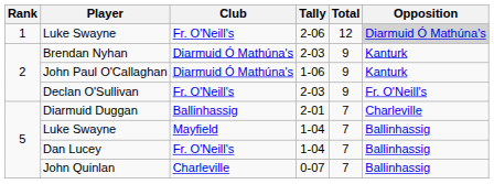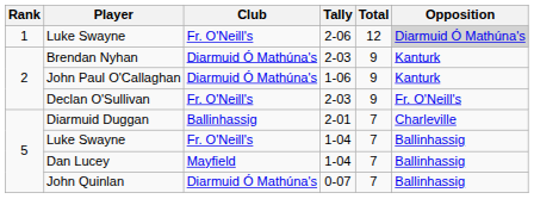 <table class="wikitable">
 <tr>
 <th>Rank</th>
 <th>Player</th>
 <th>Club</th>
 <th>Tally</th>
 <th>Total</th>
 <th>Opposition</th>
 </tr>
 <tr>
 <td rowspan="1" style="text-align:center;">1</td>
 <td>Luke Swayne</td>
 <td><a href='#'>Fr. O'Neill's</a></td>
 <td align=center>2-06</td>
 <td align=center>12</td>
 <td style="background: lightgrey;"><a href='#'>Diarmuid Ó Mathúna's</a></td>
 </tr>
 <tr>
 <td rowspan="3" style="text-align:center;">2</td>
 <td>Brendan Nyhan</td>
 <td><a href='#'>Diarmuid Ó Mathúna's</a></td>
 <td align=center>2-03</td>
 <td align=center>9</td>
 <td><a href='#'>Kanturk</a></td>
 </tr>
 <tr>
 <td>John Paul O'Callaghan</td>
 <td><a href='#'>Diarmuid Ó Mathúna's</a></td>
 <td align=center>1-06</td>
 <td align=center>9</td>
 <td><a href='#'>Kanturk</a></td>
 </tr>
 <tr>
 <td>Declan O'Sullivan</td>
 <td><a href='#'>Fr. O'Neill's</a></td>
 <td align=center>2-03</td>
 <td align=center>9</td>
 <td><a href='#'>Fr. O'Neill's</a></td>
 </tr>
 <tr>
 <td rowspan="4" style="text-align:center;">5</td>
 <td>Diarmuid Duggan</td>
 <td><a href='#'>Ballinhassig</a></td>
 <td align=center>2-01</td>
 <td align=center>7</td>
 <td><a href='#'>Charleville</a></td>
 </tr>
 <tr>
 <td>Luke Swayne</td>
+<td><a href='#'>Fr. O'Neill's</a></td>
+<td align=center>1-04</td>
+<td align=center>7</td>
+<td><a href='#'>Ballinhassig</a></td>
+</tr>
+<tr>
+<td>Dan Lucey</td>
 <td><a href='#'>Mayfield</a></td>
 <td align=center>1-04</td>
 <td align=center>7</td>
 <td><a href='#'>Ballinhassig</a></td>
 </tr>
 <tr>
-<td>Dan Lucey</td>
-<td><a href='#'>Fr. O'Neill's</a></td>
-<td align=center>1-04</td>
-<td align=center>7</td>
-<td><a href='#'>Ballinhassig</a></td>
-</tr>
-<tr>
 <td>John Quinlan</td>
-<td><a href='#'>Charleville</a></td>
+<td><a href='#'>Diarmuid Ó Mathúna's</a></td>
 <td align=center>0-07</td>
 <td align=center>7</td>
 <td><a href='#'>Ballinhassig</a></td>
 </tr>
 </table>
